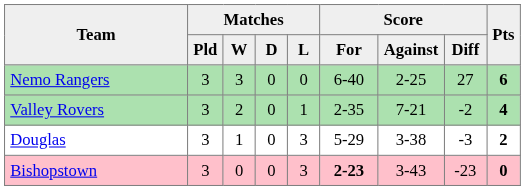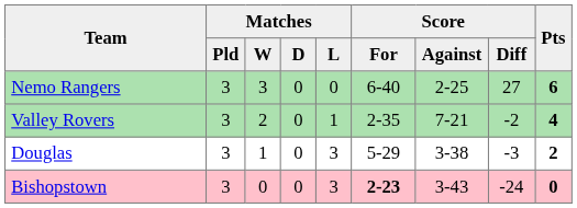 <table style=border-collapse:collapse border=1 cellspacing=0 cellpadding=5>
 <tr align=center bgcolor=#efefef>
 <th rowspan=2 width=165>Team</th>
 <th colspan=4>Matches</th>
 <th colspan=3>Score</th>
 <th rowspan=2width=20>Pts</th>
 </tr>
 <tr align=center bgcolor=#efefef>
 <th width=20>Pld</th>
 <th width=20>W</th>
 <th width=20>D</th>
 <th width=20>L</th>
 <th width=45>For</th>
 <th width=45>Against</th>
 <th width=30>Diff</th>
 </tr>
 <tr align=center  style="background:#ACE1AF;">
 <td style="text-align:left;"><a href='#'>Nemo Rangers</a></td>
 <td>3</td>
 <td>3</td>
 <td>0</td>
 <td>0</td>
 <td>6-40</td>
 <td>2-25</td>
 <td>27</td>
 <td><strong>6</strong></td>
 </tr>
 <tr align=center style="background:#ACE1AF;">
 <td style="text-align:left;"><a href='#'>Valley Rovers</a></td>
 <td>3</td>
 <td>2</td>
 <td>0</td>
 <td>1</td>
 <td>2-35</td>
 <td>7-21</td>
 <td>-2</td>
 <td><strong>4</strong></td>
 </tr>
 <tr align=center>
 <td style="text-align:left;"><a href='#'>Douglas</a></td>
 <td>3</td>
 <td>1</td>
 <td>0</td>
 <td>3</td>
 <td>5-29</td>
 <td>3-38</td>
 <td>-3</td>
 <td><strong>2</strong></td>
 </tr>
 <tr align=center style="background:#FFC0CB;">
 <td style="text-align:left;"><a href='#'>Bishopstown</a></td>
 <td>3</td>
 <td>0</td>
 <td>0</td>
 <td>3</td>
 <td><strong>2-23</strong></td>
 <td>3-43</td>
-<td>-23</td>
+<td>-24</td>
 <td><strong>0</strong></td>
 </tr>
 </table>
